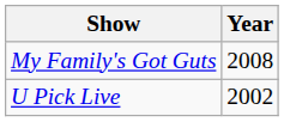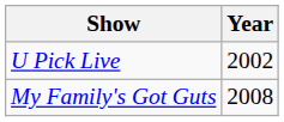 <table class="wikitable sortable">
 <tr>
 <th>Show</th>
 <th>Year</th>
 </tr>
 <tr>
+<td><em><a href='#'>U Pick Live</a></em></td>
+<td>2002</td>
+</tr>
+<tr>
 <td><em><a href='#'>My Family's Got Guts</a></em></td>
 <td>2008</td>
 </tr>
-<tr>
-<td><em><a href='#'>U Pick Live</a></em></td>
-<td>2002</td>
-</tr>
 </table>
